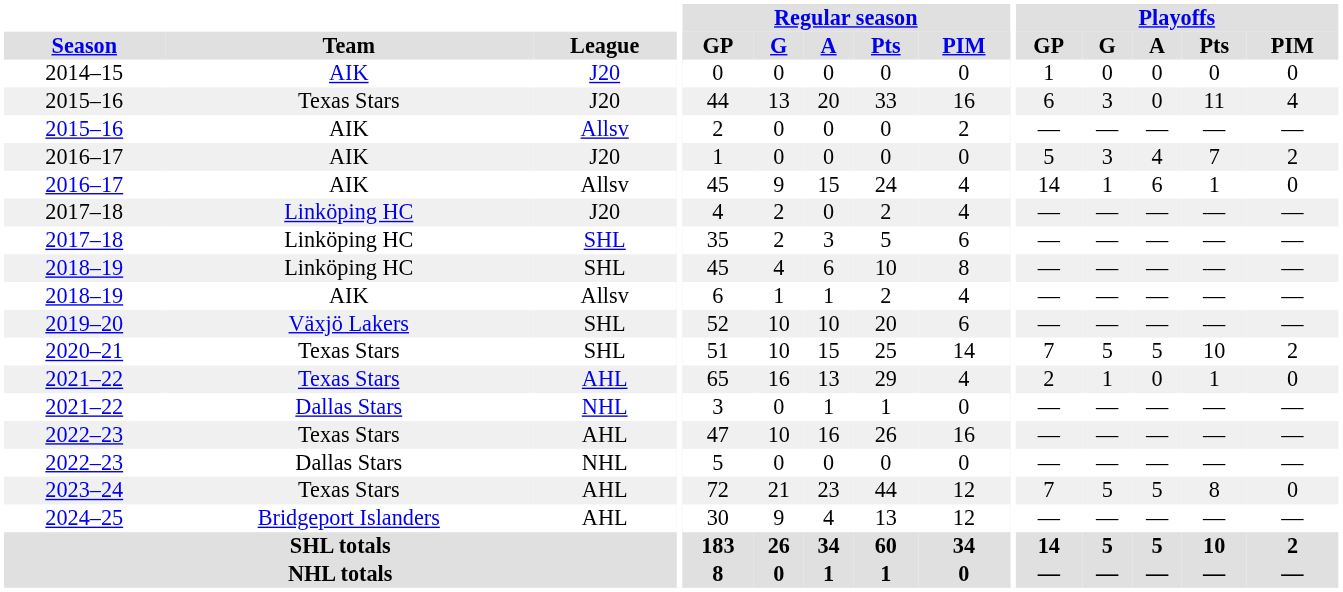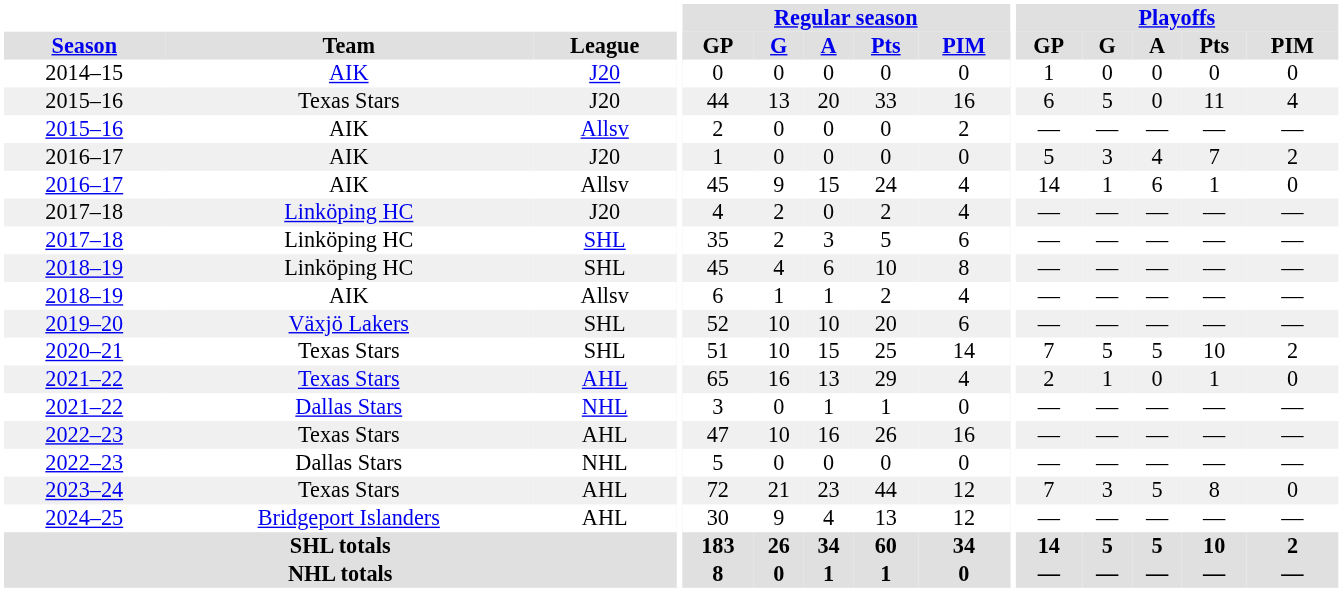 <table border="0" cellpadding="1" cellspacing="0" style="text-align:center; width:60em">
 <tr bgcolor="#e0e0e0">
 <th colspan="3" bgcolor="#ffffff"></th>
 <th rowspan="99" bgcolor="#ffffff"></th>
 <th colspan="5"><a href='#'>Regular season</a></th>
 <th rowspan="99" bgcolor="#ffffff"></th>
 <th colspan="5"><a href='#'>Playoffs</a></th>
 </tr>
 <tr bgcolor="#e0e0e0">
 <th><a href='#'>Season</a></th>
 <th>Team</th>
 <th>League</th>
 <th>GP</th>
 <th><a href='#'>G</a></th>
 <th><a href='#'>A</a></th>
 <th><a href='#'>Pts</a></th>
 <th><a href='#'>PIM</a></th>
 <th>GP</th>
 <th>G</th>
 <th>A</th>
 <th>Pts</th>
 <th>PIM</th>
 </tr>
 <tr>
 <td>2014–15</td>
 <td><a href='#'>AIK</a></td>
 <td><a href='#'>J20</a></td>
 <td>0</td>
 <td>0</td>
 <td>0</td>
 <td>0</td>
 <td>0</td>
 <td>1</td>
 <td>0</td>
 <td>0</td>
 <td>0</td>
 <td>0</td>
 </tr>
 <tr bgcolor="#f0f0f0">
 <td>2015–16</td>
 <td>Texas Stars</td>
 <td>J20</td>
 <td>44</td>
 <td>13</td>
 <td>20</td>
 <td>33</td>
 <td>16</td>
 <td>6</td>
-<td>3</td>
+<td>5</td>
 <td>0</td>
 <td>11</td>
 <td>4</td>
 </tr>
 <tr>
 <td><a href='#'>2015–16</a></td>
 <td>AIK</td>
 <td><a href='#'>Allsv</a></td>
 <td>2</td>
 <td>0</td>
 <td>0</td>
 <td>0</td>
 <td>2</td>
 <td>—</td>
 <td>—</td>
 <td>—</td>
 <td>—</td>
 <td>—</td>
 </tr>
 <tr bgcolor="#f0f0f0">
 <td>2016–17</td>
 <td>AIK</td>
 <td>J20</td>
 <td>1</td>
 <td>0</td>
 <td>0</td>
 <td>0</td>
 <td>0</td>
 <td>5</td>
 <td>3</td>
 <td>4</td>
 <td>7</td>
 <td>2</td>
 </tr>
 <tr>
 <td><a href='#'>2016–17</a></td>
 <td>AIK</td>
 <td>Allsv</td>
 <td>45</td>
 <td>9</td>
 <td>15</td>
 <td>24</td>
 <td>4</td>
 <td>14</td>
 <td>1</td>
 <td>6</td>
 <td>1</td>
 <td>0</td>
 </tr>
 <tr bgcolor="#f0f0f0">
 <td>2017–18</td>
 <td><a href='#'>Linköping HC</a></td>
 <td>J20</td>
 <td>4</td>
 <td>2</td>
 <td>0</td>
 <td>2</td>
 <td>4</td>
 <td>—</td>
 <td>—</td>
 <td>—</td>
 <td>—</td>
 <td>—</td>
 </tr>
 <tr>
 <td><a href='#'>2017–18</a></td>
 <td>Linköping HC</td>
 <td><a href='#'>SHL</a></td>
 <td>35</td>
 <td>2</td>
 <td>3</td>
 <td>5</td>
 <td>6</td>
 <td>—</td>
 <td>—</td>
 <td>—</td>
 <td>—</td>
 <td>—</td>
 </tr>
 <tr bgcolor="#f0f0f0">
 <td><a href='#'>2018–19</a></td>
 <td>Linköping HC</td>
 <td>SHL</td>
 <td>45</td>
 <td>4</td>
 <td>6</td>
 <td>10</td>
 <td>8</td>
 <td>—</td>
 <td>—</td>
 <td>—</td>
 <td>—</td>
 <td>—</td>
 </tr>
 <tr>
 <td><a href='#'>2018–19</a></td>
 <td>AIK</td>
 <td>Allsv</td>
 <td>6</td>
 <td>1</td>
 <td>1</td>
 <td>2</td>
 <td>4</td>
 <td>—</td>
 <td>—</td>
 <td>—</td>
 <td>—</td>
 <td>—</td>
 </tr>
 <tr bgcolor="#f0f0f0">
 <td><a href='#'>2019–20</a></td>
 <td><a href='#'>Växjö Lakers</a></td>
 <td>SHL</td>
 <td>52</td>
 <td>10</td>
 <td>10</td>
 <td>20</td>
 <td>6</td>
 <td>—</td>
 <td>—</td>
 <td>—</td>
 <td>—</td>
 <td>—</td>
 </tr>
 <tr>
 <td><a href='#'>2020–21</a></td>
 <td>Texas Stars</td>
 <td>SHL</td>
 <td>51</td>
 <td>10</td>
 <td>15</td>
 <td>25</td>
 <td>14</td>
 <td>7</td>
 <td>5</td>
 <td>5</td>
 <td>10</td>
 <td>2</td>
 </tr>
 <tr bgcolor="#f0f0f0">
 <td><a href='#'>2021–22</a></td>
 <td><a href='#'>Texas Stars</a></td>
 <td><a href='#'>AHL</a></td>
 <td>65</td>
 <td>16</td>
 <td>13</td>
 <td>29</td>
 <td>4</td>
 <td>2</td>
 <td>1</td>
 <td>0</td>
 <td>1</td>
 <td>0</td>
 </tr>
 <tr>
 <td><a href='#'>2021–22</a></td>
 <td><a href='#'>Dallas Stars</a></td>
 <td><a href='#'>NHL</a></td>
 <td>3</td>
 <td>0</td>
 <td>1</td>
 <td>1</td>
 <td>0</td>
 <td>—</td>
 <td>—</td>
 <td>—</td>
 <td>—</td>
 <td>—</td>
 </tr>
 <tr bgcolor="#f0f0f0">
 <td><a href='#'>2022–23</a></td>
 <td>Texas Stars</td>
 <td>AHL</td>
 <td>47</td>
 <td>10</td>
 <td>16</td>
 <td>26</td>
 <td>16</td>
 <td>—</td>
 <td>—</td>
 <td>—</td>
 <td>—</td>
 <td>—</td>
 </tr>
 <tr>
 <td><a href='#'>2022–23</a></td>
 <td>Dallas Stars</td>
 <td>NHL</td>
 <td>5</td>
 <td>0</td>
 <td>0</td>
 <td>0</td>
 <td>0</td>
 <td>—</td>
 <td>—</td>
 <td>—</td>
 <td>—</td>
 <td>—</td>
 </tr>
 <tr bgcolor="#f0f0f0">
 <td><a href='#'>2023–24</a></td>
 <td>Texas Stars</td>
 <td>AHL</td>
 <td>72</td>
 <td>21</td>
 <td>23</td>
 <td>44</td>
 <td>12</td>
 <td>7</td>
-<td>5</td>
+<td>3</td>
 <td>5</td>
 <td>8</td>
 <td>0</td>
 </tr>
 <tr>
 <td><a href='#'>2024–25</a></td>
 <td><a href='#'>Bridgeport Islanders</a></td>
 <td>AHL</td>
 <td>30</td>
 <td>9</td>
 <td>4</td>
 <td>13</td>
 <td>12</td>
 <td>—</td>
 <td>—</td>
 <td>—</td>
 <td>—</td>
 <td>—</td>
 </tr>
 <tr bgcolor="#e0e0e0">
 <th colspan="3">SHL totals</th>
 <th>183</th>
 <th>26</th>
 <th>34</th>
 <th>60</th>
 <th>34</th>
 <th>14</th>
 <th>5</th>
 <th>5</th>
 <th>10</th>
 <th>2</th>
 </tr>
 <tr bgcolor="#e0e0e0">
 <th colspan="3">NHL totals</th>
 <th>8</th>
 <th>0</th>
 <th>1</th>
 <th>1</th>
 <th>0</th>
 <th>—</th>
 <th>—</th>
 <th>—</th>
 <th>—</th>
 <th>—</th>
 </tr>
 </table>
